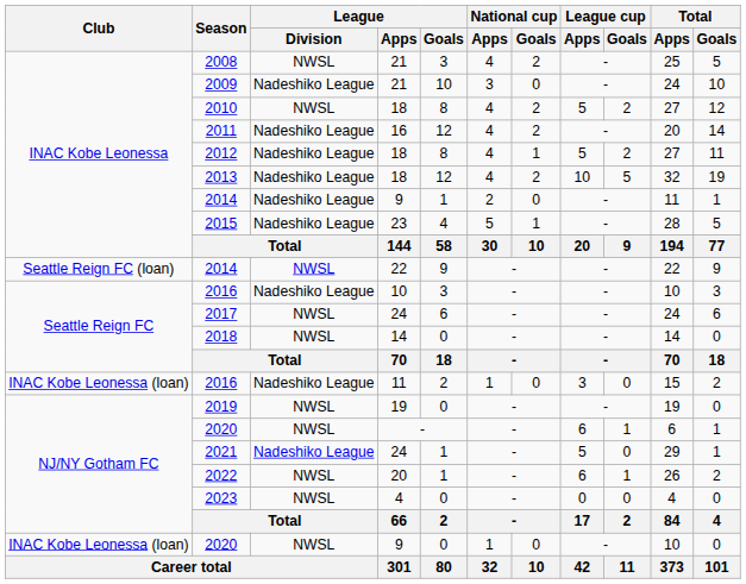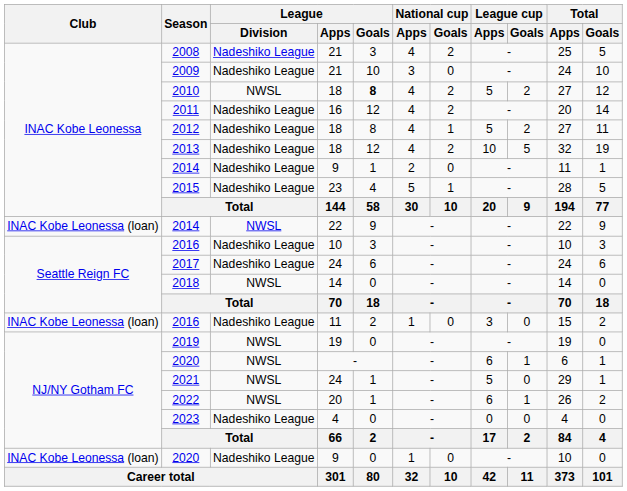 <table class="wikitable" style="text-align:center;">
 <tr>
 <th rowspan=2 scope="col">Club</th>
 <th rowspan=2 scope="col">Season</th>
 <th colspan=3 scope="colgroup">League</th>
 <th colspan=2 scope="colgroup">National cup</th>
 <th colspan=2 scope="colgroup">League cup</th>
 <th colspan=2 scope="colgroup">Total</th>
 </tr>
 <tr>
 <th scope="col">Division</th>
 <th scope="col">Apps</th>
 <th scope="col">Goals</th>
 <th scope="col">Apps</th>
 <th scope="col">Goals</th>
 <th scope="col">Apps</th>
 <th scope="col">Goals</th>
 <th scope="col">Apps</th>
 <th scope="col">Goals</th>
 </tr>
 <tr>
 <td rowspan="9"><a href='#'>INAC Kobe Leonessa</a></td>
 <td><a href='#'>2008</a></td>
-<td>NWSL</td>
+<td><a href='#'>Nadeshiko League</a></td>
 <td>21</td>
 <td>3</td>
 <td>4</td>
 <td>2</td>
 <td colspan="2">-</td>
 <td>25</td>
 <td>5</td>
 </tr>
 <tr>
 <td><a href='#'>2009</a></td>
 <td>Nadeshiko League</td>
 <td>21</td>
 <td>10</td>
 <td>3</td>
 <td>0</td>
 <td colspan="2">-</td>
 <td>24</td>
 <td>10</td>
 </tr>
 <tr>
 <td><a href='#'>2010</a></td>
 <td>NWSL</td>
 <td>18</td>
-<td>8</td>
+<td><strong>8</strong></td>
 <td>4</td>
 <td>2</td>
 <td>5</td>
 <td>2</td>
 <td>27</td>
 <td>12</td>
 </tr>
 <tr>
 <td><a href='#'>2011</a></td>
 <td>Nadeshiko League</td>
 <td>16</td>
 <td>12</td>
 <td>4</td>
 <td>2</td>
 <td colspan="2">-</td>
 <td>20</td>
 <td>14</td>
 </tr>
 <tr>
 <td><a href='#'>2012</a></td>
 <td>Nadeshiko League</td>
 <td>18</td>
 <td>8</td>
 <td>4</td>
 <td>1</td>
 <td>5</td>
 <td>2</td>
 <td>27</td>
 <td>11</td>
 </tr>
 <tr>
 <td><a href='#'>2013</a></td>
 <td>Nadeshiko League</td>
 <td>18</td>
 <td>12</td>
 <td>4</td>
 <td>2</td>
 <td>10</td>
 <td>5</td>
 <td>32</td>
 <td>19</td>
 </tr>
 <tr>
 <td><a href='#'>2014</a></td>
 <td>Nadeshiko League</td>
 <td>9</td>
 <td>1</td>
 <td>2</td>
 <td>0</td>
 <td colspan="2">-</td>
 <td>11</td>
 <td>1</td>
 </tr>
 <tr>
 <td><a href='#'>2015</a></td>
 <td>Nadeshiko League</td>
 <td>23</td>
 <td>4</td>
 <td>5</td>
 <td>1</td>
 <td colspan="2">-</td>
 <td>28</td>
 <td>5</td>
 </tr>
 <tr>
 <th colspan="2">Total</th>
 <th>144</th>
 <th>58</th>
 <th>30</th>
 <th>10</th>
 <th>20</th>
 <th>9</th>
 <th>194</th>
 <th>77</th>
 </tr>
 <tr>
-<td><a href='#'>Seattle Reign FC</a> (loan)</td>
+<td><a href='#'>INAC Kobe Leonessa</a> (loan)</td>
 <td><a href='#'>2014</a></td>
 <td><a href='#'>NWSL</a></td>
 <td>22</td>
 <td>9</td>
 <td colspan="2">-</td>
 <td colspan="2">-</td>
 <td>22</td>
 <td>9</td>
 </tr>
 <tr>
 <td rowspan="4"><a href='#'>Seattle Reign FC</a></td>
 <td><a href='#'>2016</a></td>
 <td>Nadeshiko League</td>
 <td>10</td>
 <td>3</td>
 <td colspan="2">-</td>
 <td colspan="2">-</td>
 <td>10</td>
 <td>3</td>
 </tr>
 <tr>
 <td><a href='#'>2017</a></td>
-<td>NWSL</td>
+<td>Nadeshiko League</td>
 <td>24</td>
 <td>6</td>
 <td colspan="2">-</td>
 <td colspan="2">-</td>
 <td>24</td>
 <td>6</td>
 </tr>
 <tr>
 <td><a href='#'>2018</a></td>
 <td>NWSL</td>
 <td>14</td>
 <td>0</td>
 <td colspan="2">-</td>
 <td colspan="2">-</td>
 <td>14</td>
 <td>0</td>
 </tr>
 <tr>
 <th colspan="2">Total</th>
 <th>70</th>
 <th>18</th>
 <th colspan="2">-</th>
 <th colspan="2">-</th>
 <th>70</th>
 <th>18</th>
 </tr>
 <tr>
 <td><a href='#'>INAC Kobe Leonessa</a> (loan)</td>
 <td><a href='#'>2016</a></td>
 <td>Nadeshiko League</td>
 <td>11</td>
 <td>2</td>
 <td>1</td>
 <td>0</td>
 <td>3</td>
 <td>0</td>
 <td>15</td>
 <td>2</td>
 </tr>
 <tr>
 <td rowspan="6"><a href='#'>NJ/NY Gotham FC</a></td>
 <td><a href='#'>2019</a></td>
 <td>NWSL</td>
 <td>19</td>
 <td>0</td>
 <td colspan="2">-</td>
 <td colspan="2">-</td>
 <td>19</td>
 <td>0</td>
 </tr>
 <tr>
 <td><a href='#'>2020</a></td>
 <td>NWSL</td>
 <td colspan="2">-</td>
 <td colspan="2">-</td>
 <td>6</td>
 <td>1</td>
 <td>6</td>
 <td>1</td>
 </tr>
 <tr>
 <td><a href='#'>2021</a></td>
-<td><a href='#'>Nadeshiko League</a></td>
+<td>NWSL</td>
 <td>24</td>
 <td>1</td>
 <td colspan="2">-</td>
 <td>5</td>
 <td>0</td>
 <td>29</td>
 <td>1</td>
 </tr>
 <tr>
 <td><a href='#'>2022</a></td>
 <td>NWSL</td>
 <td>20</td>
 <td>1</td>
 <td colspan="2">-</td>
 <td>6</td>
 <td>1</td>
 <td>26</td>
 <td>2</td>
 </tr>
 <tr>
 <td><a href='#'>2023</a></td>
-<td>NWSL</td>
+<td>Nadeshiko League</td>
 <td>4</td>
 <td>0</td>
 <td colspan="2">-</td>
 <td>0</td>
 <td>0</td>
 <td>4</td>
 <td>0</td>
 </tr>
 <tr>
 <th scope="row" colspan="2">Total</th>
 <th>66</th>
 <th>2</th>
 <th colspan="2">-</th>
 <th>17</th>
 <th>2</th>
 <th>84</th>
 <th>4</th>
 </tr>
 <tr>
 <td><a href='#'>INAC Kobe Leonessa</a> (loan)</td>
 <td><a href='#'>2020</a></td>
-<td>NWSL</td>
+<td>Nadeshiko League</td>
 <td>9</td>
 <td>0</td>
 <td>1</td>
 <td>0</td>
 <td colspan="2">-</td>
 <td>10</td>
 <td>0</td>
 </tr>
 <tr>
 <th scope="row" colspan="3">Career total</th>
 <th>301</th>
 <th>80</th>
 <th>32</th>
 <th>10</th>
 <th>42</th>
 <th>11</th>
 <th>373</th>
 <th>101</th>
 </tr>
 </table>
